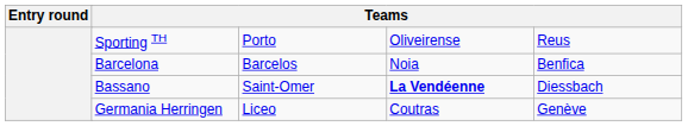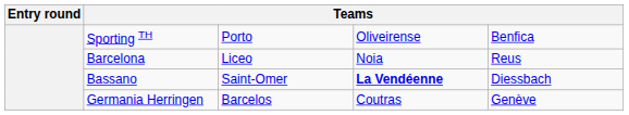 <table class="wikitable mw-collapsible mw-collapsed">
 <tr>
 <th colspan=2>Entry round</th>
 <th colspan=4>Teams</th>
 </tr>
 <tr>
 <th colspan=2 rowspan=7><a href='#'></a></th>
 <td style="min-width:10em"> <a href='#'>Sporting</a> <sup><a href='#'>TH</a></sup> </td>
 <td style="min-width:10em"> <a href='#'>Porto</a> </td>
 <td style="min-width:10em"> <a href='#'>Oliveirense</a> </td>
-<td> <a href='#'>Reus</a> </td>
+<td style="min-width:10em"> <a href='#'>Benfica</a> </td>
 </tr>
 <tr>
 <td> <a href='#'>Barcelona</a> </td>
-<td> <a href='#'>Barcelos</a> </td>
+<td> <a href='#'>Liceo</a> </td>
 <td> <a href='#'>Noia</a> </td>
-<td style="min-width:10em"> <a href='#'>Benfica</a> </td>
+<td> <a href='#'>Reus</a> </td>
 </tr>
 <tr>
 <td> <a href='#'>Bassano</a> </td>
 <td> <a href='#'>Saint-Omer</a> </td>
 <td><strong> <a href='#'>La Vendéenne</a> </strong></td>
 <td> <a href='#'>Diessbach</a> </td>
 </tr>
 <tr>
 <td> <a href='#'>Germania Herringen</a> </td>
-<td> <a href='#'>Liceo</a> </td>
+<td> <a href='#'>Barcelos</a> </td>
 <td> <a href='#'>Coutras</a> </td>
 <td> <a href='#'>Genève</a> </td>
 </tr>
 </table>
